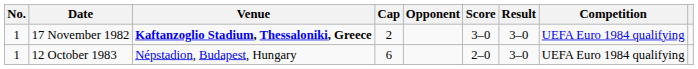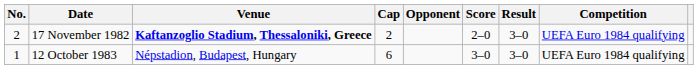 <table class="wikitable sortable">
 <tr>
 <th scope="col">No.</th>
 <th scope="col" data-sort-type="date">Date</th>
 <th scope="col">Venue</th>
 <th scope="col">Cap</th>
 <th scope="col">Opponent</th>
 <th scope="col">Score</th>
 <th scope="col">Result</th>
 <th scope="col">Competition</th>
 <th scope="col" class="unsortable"></th>
 </tr>
 <tr>
-<td style="text-align:center">1</td>
+<td style="text-align:center">2</td>
 <td>17 November 1982</td>
 <td><strong><a href='#'>Kaftanzoglio Stadium</a>, <a href='#'>Thessaloniki</a>, Greece</strong></td>
 <td style="text-align:center">2</td>
 <td></td>
-<td style="text-align:center">3–0</td>
+<td style="text-align:center">2–0</td>
 <td style="text-align:center">3–0</td>
 <td><a href='#'>UEFA Euro 1984 qualifying</a></td>
 <td style="text-align:center"></td>
 </tr>
 <tr>
 <td style="text-align:center">1</td>
 <td>12 October 1983</td>
 <td><a href='#'>Népstadion</a>, <a href='#'>Budapest</a>, Hungary</td>
 <td style="text-align:center">6</td>
 <td></td>
-<td style="text-align:center">2–0</td>
+<td style="text-align:center">3–0</td>
 <td style="text-align:center">3–0</td>
 <td>UEFA Euro 1984 qualifying</td>
 <td style="text-align:center"></td>
 </tr>
 </table>
